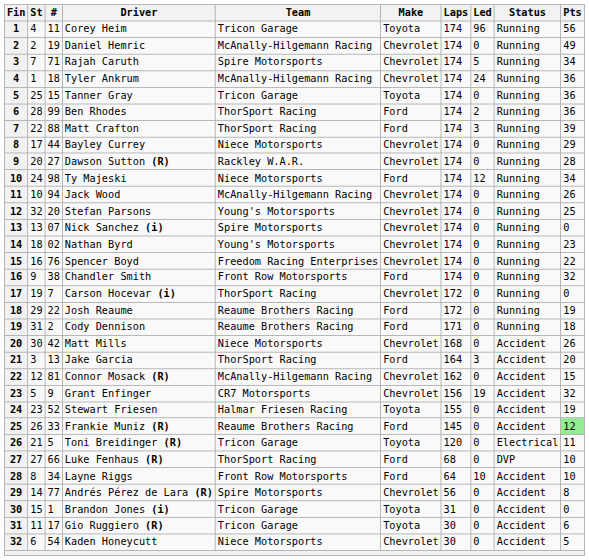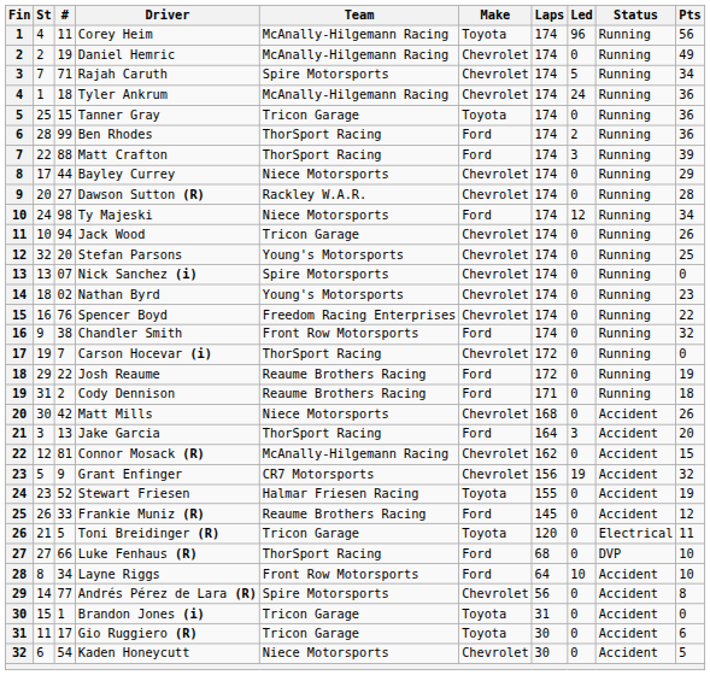 <table class="wikitable" style="font-size:95%">
 <tr>
 <th>Fin</th>
 <th>St</th>
 <th>#</th>
 <th>Driver</th>
 <th>Team</th>
 <th>Make</th>
 <th>Laps</th>
 <th>Led</th>
 <th>Status</th>
 <th>Pts</th>
 </tr>
 <tr>
 <th>1</th>
 <td>4</td>
 <td>11</td>
 <td>Corey Heim</td>
-<td>Tricon Garage</td>
+<td>McAnally-Hilgemann Racing</td>
 <td>Toyota</td>
 <td>174</td>
 <td>96</td>
 <td>Running</td>
 <td>56</td>
 </tr>
 <tr>
 <th>2</th>
 <td>2</td>
 <td>19</td>
 <td>Daniel Hemric</td>
 <td>McAnally-Hilgemann Racing</td>
 <td>Chevrolet</td>
 <td>174</td>
 <td>0</td>
 <td>Running</td>
 <td>49</td>
 </tr>
 <tr>
 <th>3</th>
 <td>7</td>
 <td>71</td>
 <td>Rajah Caruth</td>
 <td>Spire Motorsports</td>
 <td>Chevrolet</td>
 <td>174</td>
 <td>5</td>
 <td>Running</td>
 <td>34</td>
 </tr>
 <tr>
 <th>4</th>
 <td>1</td>
 <td>18</td>
 <td>Tyler Ankrum</td>
 <td>McAnally-Hilgemann Racing</td>
 <td>Chevrolet</td>
 <td>174</td>
 <td>24</td>
 <td>Running</td>
 <td>36</td>
 </tr>
 <tr>
 <th>5</th>
 <td>25</td>
 <td>15</td>
 <td>Tanner Gray</td>
 <td>Tricon Garage</td>
 <td>Toyota</td>
 <td>174</td>
 <td>0</td>
 <td>Running</td>
 <td>36</td>
 </tr>
 <tr>
 <th>6</th>
 <td>28</td>
 <td>99</td>
 <td>Ben Rhodes</td>
 <td>ThorSport Racing</td>
 <td>Ford</td>
 <td>174</td>
 <td>2</td>
 <td>Running</td>
 <td>36</td>
 </tr>
 <tr>
 <th>7</th>
 <td>22</td>
 <td>88</td>
 <td>Matt Crafton</td>
 <td>ThorSport Racing</td>
 <td>Ford</td>
 <td>174</td>
 <td>3</td>
 <td>Running</td>
 <td>39</td>
 </tr>
 <tr>
 <th>8</th>
 <td>17</td>
 <td>44</td>
 <td>Bayley Currey</td>
 <td>Niece Motorsports</td>
 <td>Chevrolet</td>
 <td>174</td>
 <td>0</td>
 <td>Running</td>
 <td>29</td>
 </tr>
 <tr>
 <th>9</th>
 <td>20</td>
 <td>27</td>
 <td>Dawson Sutton <strong>(R)</strong></td>
 <td>Rackley W.A.R.</td>
 <td>Chevrolet</td>
 <td>174</td>
 <td>0</td>
 <td>Running</td>
 <td>28</td>
 </tr>
 <tr>
 <th>10</th>
 <td>24</td>
 <td>98</td>
 <td>Ty Majeski</td>
 <td>Niece Motorsports</td>
 <td>Ford</td>
 <td>174</td>
 <td>12</td>
 <td>Running</td>
 <td>34</td>
 </tr>
 <tr>
 <th>11</th>
 <td>10</td>
 <td>94</td>
 <td>Jack Wood</td>
-<td>McAnally-Hilgemann Racing</td>
+<td>Tricon Garage</td>
 <td>Chevrolet</td>
 <td>174</td>
 <td>0</td>
 <td>Running</td>
 <td>26</td>
 </tr>
 <tr>
 <th>12</th>
 <td>32</td>
 <td>20</td>
 <td>Stefan Parsons</td>
 <td>Young's Motorsports</td>
 <td>Chevrolet</td>
 <td>174</td>
 <td>0</td>
 <td>Running</td>
 <td>25</td>
 </tr>
 <tr>
 <th>13</th>
 <td>13</td>
 <td>07</td>
 <td>Nick Sanchez <strong>(i)</strong></td>
 <td>Spire Motorsports</td>
 <td>Chevrolet</td>
 <td>174</td>
 <td>0</td>
 <td>Running</td>
 <td>0</td>
 </tr>
 <tr>
 <th>14</th>
 <td>18</td>
 <td>02</td>
 <td>Nathan Byrd</td>
 <td>Young's Motorsports</td>
 <td>Chevrolet</td>
 <td>174</td>
 <td>0</td>
 <td>Running</td>
 <td>23</td>
 </tr>
 <tr>
 <th>15</th>
 <td>16</td>
 <td>76</td>
 <td>Spencer Boyd</td>
 <td>Freedom Racing Enterprises</td>
 <td>Chevrolet</td>
 <td>174</td>
 <td>0</td>
 <td>Running</td>
 <td>22</td>
 </tr>
 <tr>
 <th>16</th>
 <td>9</td>
 <td>38</td>
 <td>Chandler Smith</td>
 <td>Front Row Motorsports</td>
 <td>Ford</td>
 <td>174</td>
 <td>0</td>
 <td>Running</td>
 <td>32</td>
 </tr>
 <tr>
 <th>17</th>
 <td>19</td>
 <td>7</td>
 <td>Carson Hocevar <strong>(i)</strong></td>
 <td>ThorSport Racing</td>
 <td>Chevrolet</td>
 <td>172</td>
 <td>0</td>
 <td>Running</td>
 <td>0</td>
 </tr>
 <tr>
 <th>18</th>
 <td>29</td>
 <td>22</td>
 <td>Josh Reaume</td>
 <td>Reaume Brothers Racing</td>
 <td>Ford</td>
 <td>172</td>
 <td>0</td>
 <td>Running</td>
 <td>19</td>
 </tr>
 <tr>
 <th>19</th>
 <td>31</td>
 <td>2</td>
 <td>Cody Dennison</td>
 <td>Reaume Brothers Racing</td>
 <td>Ford</td>
 <td>171</td>
 <td>0</td>
 <td>Running</td>
 <td>18</td>
 </tr>
 <tr>
 <th>20</th>
 <td>30</td>
 <td>42</td>
 <td>Matt Mills</td>
 <td>Niece Motorsports</td>
 <td>Chevrolet</td>
 <td>168</td>
 <td>0</td>
 <td>Accident</td>
 <td>26</td>
 </tr>
 <tr>
 <th>21</th>
 <td>3</td>
 <td>13</td>
 <td>Jake Garcia</td>
 <td>ThorSport Racing</td>
 <td>Ford</td>
 <td>164</td>
 <td>3</td>
 <td>Accident</td>
 <td>20</td>
 </tr>
 <tr>
 <th>22</th>
 <td>12</td>
 <td>81</td>
 <td>Connor Mosack <strong>(R)</strong></td>
 <td>McAnally-Hilgemann Racing</td>
 <td>Chevrolet</td>
 <td>162</td>
 <td>0</td>
 <td>Accident</td>
 <td>15</td>
 </tr>
 <tr>
 <th>23</th>
 <td>5</td>
 <td>9</td>
 <td>Grant Enfinger</td>
 <td>CR7 Motorsports</td>
 <td>Chevrolet</td>
 <td>156</td>
 <td>19</td>
 <td>Accident</td>
 <td>32</td>
 </tr>
 <tr>
 <th>24</th>
 <td>23</td>
 <td>52</td>
 <td>Stewart Friesen</td>
 <td>Halmar Friesen Racing</td>
 <td>Toyota</td>
 <td>155</td>
 <td>0</td>
 <td>Accident</td>
 <td>19</td>
 </tr>
 <tr>
 <th>25</th>
 <td>26</td>
 <td>33</td>
 <td>Frankie Muniz <strong>(R)</strong></td>
 <td>Reaume Brothers Racing</td>
 <td>Ford</td>
 <td>145</td>
 <td>0</td>
 <td>Accident</td>
-<td style="background: lightgreen;">12</td>
+<td>12</td>
 </tr>
 <tr>
 <th>26</th>
 <td>21</td>
 <td>5</td>
 <td>Toni Breidinger <strong>(R)</strong></td>
 <td>Tricon Garage</td>
 <td>Toyota</td>
 <td>120</td>
 <td>0</td>
 <td>Electrical</td>
 <td>11</td>
 </tr>
 <tr>
 <th>27</th>
 <td>27</td>
 <td>66</td>
 <td>Luke Fenhaus <strong>(R)</strong></td>
 <td>ThorSport Racing</td>
 <td>Ford</td>
 <td>68</td>
 <td>0</td>
 <td>DVP</td>
 <td>10</td>
 </tr>
 <tr>
 <th>28</th>
 <td>8</td>
 <td>34</td>
 <td>Layne Riggs</td>
 <td>Front Row Motorsports</td>
 <td>Ford</td>
 <td>64</td>
 <td>10</td>
 <td>Accident</td>
 <td>10</td>
 </tr>
 <tr>
 <th>29</th>
 <td>14</td>
 <td>77</td>
 <td>Andrés Pérez de Lara <strong>(R)</strong></td>
 <td>Spire Motorsports</td>
 <td>Chevrolet</td>
 <td>56</td>
 <td>0</td>
 <td>Accident</td>
 <td>8</td>
 </tr>
 <tr>
 <th>30</th>
 <td>15</td>
 <td>1</td>
 <td>Brandon Jones <strong>(i)</strong></td>
 <td>Tricon Garage</td>
 <td>Toyota</td>
 <td>31</td>
 <td>0</td>
 <td>Accident</td>
 <td>0</td>
 </tr>
 <tr>
 <th>31</th>
 <td>11</td>
 <td>17</td>
 <td>Gio Ruggiero <strong>(R)</strong></td>
 <td>Tricon Garage</td>
 <td>Toyota</td>
 <td>30</td>
 <td>0</td>
 <td>Accident</td>
 <td>6</td>
 </tr>
 <tr>
 <th>32</th>
 <td>6</td>
 <td>54</td>
 <td>Kaden Honeycutt</td>
 <td>Niece Motorsports</td>
 <td>Chevrolet</td>
 <td>30</td>
 <td>0</td>
 <td>Accident</td>
 <td>5</td>
 </tr>
 <tr>
 <th colspan="10"></th>
 </tr>
 </table>
